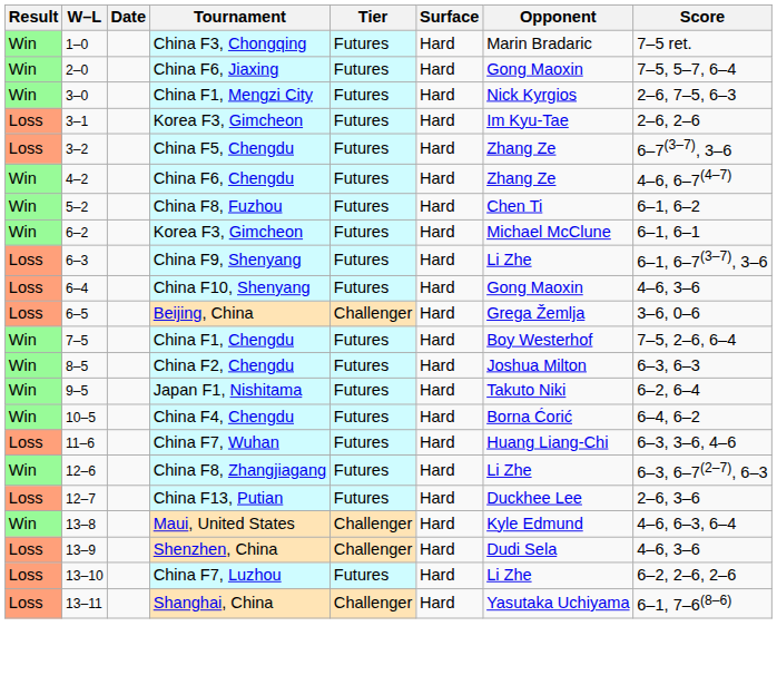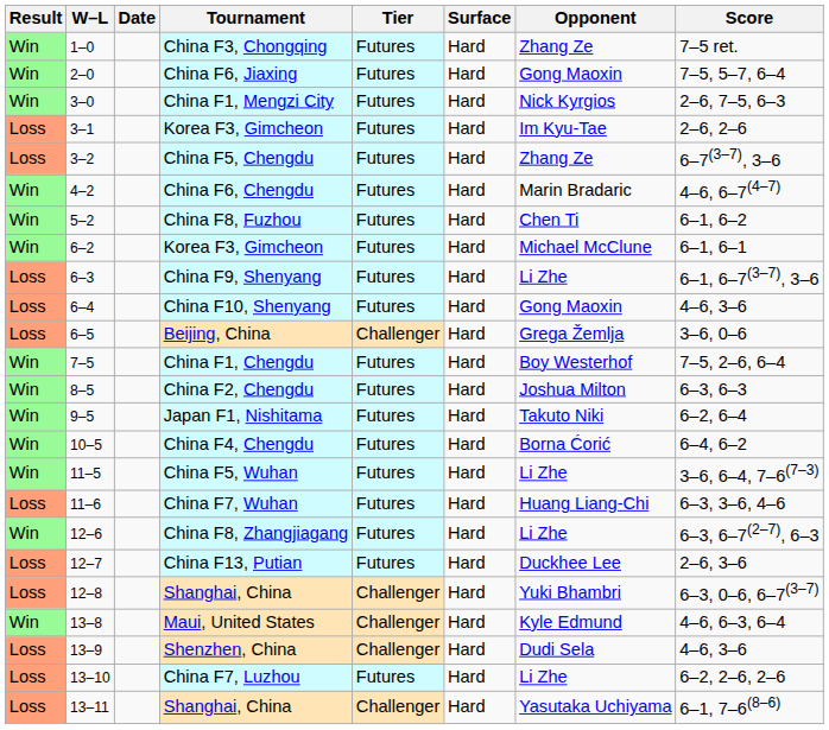 <table class="sortable wikitable">
 <tr>
 <th>Result</th>
 <th class="unsortable">W–L</th>
 <th>Date</th>
 <th>Tournament</th>
 <th>Tier</th>
 <th>Surface</th>
 <th>Opponent</th>
 <th class="unsortable">Score</th>
 </tr>
 <tr>
 <td bgcolor=98FB98>Win</td>
 <td><small>1–0</small></td>
 <td></td>
 <td style="background:#cffcff;">China F3, <a href='#'>Chongqing</a></td>
 <td style="background:#cffcff;">Futures</td>
 <td>Hard</td>
-<td> Marin Bradaric</td>
+<td> <a href='#'>Zhang Ze</a></td>
 <td>7–5 ret.</td>
 </tr>
 <tr>
 <td bgcolor=98FB98>Win</td>
 <td><small>2–0</small></td>
 <td></td>
 <td style="background:#cffcff;">China F6, <a href='#'>Jiaxing</a></td>
 <td style="background:#cffcff;">Futures</td>
 <td>Hard</td>
 <td> <a href='#'>Gong Maoxin</a></td>
 <td>7–5, 5–7, 6–4</td>
 </tr>
 <tr>
 <td bgcolor=98FB98>Win</td>
 <td><small>3–0</small></td>
 <td></td>
 <td style="background:#cffcff;">China F1, <a href='#'>Mengzi City</a></td>
 <td style="background:#cffcff;">Futures</td>
 <td>Hard</td>
 <td> <a href='#'>Nick Kyrgios</a></td>
 <td>2–6, 7–5, 6–3</td>
 </tr>
 <tr>
 <td bgcolor=FFA07A>Loss</td>
 <td><small>3–1</small></td>
 <td></td>
 <td style="background:#cffcff;">Korea F3, <a href='#'>Gimcheon</a></td>
 <td style="background:#cffcff;">Futures</td>
 <td>Hard</td>
 <td> <a href='#'>Im Kyu-Tae</a></td>
 <td>2–6, 2–6</td>
 </tr>
 <tr>
 <td bgcolor=FFA07A>Loss</td>
 <td><small>3–2</small></td>
 <td></td>
 <td style="background:#cffcff;">China F5, <a href='#'>Chengdu</a></td>
 <td style="background:#cffcff;">Futures</td>
 <td>Hard</td>
 <td> <a href='#'>Zhang Ze</a></td>
 <td>6–7<sup>(3–7)</sup>, 3–6</td>
 </tr>
 <tr>
 <td bgcolor=98FB98>Win</td>
 <td><small>4–2</small></td>
 <td></td>
 <td style="background:#cffcff;">China F6, <a href='#'>Chengdu</a></td>
 <td style="background:#cffcff;">Futures</td>
 <td>Hard</td>
-<td> <a href='#'>Zhang Ze</a></td>
+<td> Marin Bradaric</td>
 <td>4–6, 6–7<sup>(4–7)</sup></td>
 </tr>
 <tr>
 <td bgcolor=98FB98>Win</td>
 <td><small>5–2</small></td>
 <td></td>
 <td style="background:#cffcff;">China F8, <a href='#'>Fuzhou</a></td>
 <td style="background:#cffcff;">Futures</td>
 <td>Hard</td>
 <td> <a href='#'>Chen Ti</a></td>
 <td>6–1, 6–2</td>
 </tr>
 <tr>
 <td bgcolor=98FB98>Win</td>
 <td><small>6–2</small></td>
 <td></td>
 <td style="background:#cffcff;">Korea F3, <a href='#'>Gimcheon</a></td>
 <td style="background:#cffcff;">Futures</td>
 <td>Hard</td>
 <td> <a href='#'>Michael McClune</a></td>
 <td>6–1, 6–1</td>
 </tr>
 <tr>
 <td bgcolor=FFA07A>Loss</td>
 <td><small>6–3</small></td>
 <td></td>
 <td style="background:#cffcff;">China F9, <a href='#'>Shenyang</a></td>
 <td style="background:#cffcff;">Futures</td>
 <td>Hard</td>
 <td> <a href='#'>Li Zhe</a></td>
 <td>6–1, 6–7<sup>(3–7)</sup>, 3–6</td>
 </tr>
 <tr>
 <td bgcolor=FFA07A>Loss</td>
 <td><small>6–4</small></td>
 <td></td>
 <td style="background:#cffcff;">China F10, <a href='#'>Shenyang</a></td>
 <td style="background:#cffcff;">Futures</td>
 <td>Hard</td>
 <td> <a href='#'>Gong Maoxin</a></td>
 <td>4–6, 3–6</td>
 </tr>
 <tr>
 <td bgcolor=FFA07A>Loss</td>
 <td><small>6–5</small></td>
 <td></td>
 <td style="background:moccasin;"><a href='#'>Beijing</a>, China</td>
 <td style="background:moccasin;">Challenger</td>
 <td>Hard</td>
 <td> <a href='#'>Grega Žemlja</a></td>
 <td>3–6, 0–6</td>
 </tr>
 <tr>
 <td bgcolor=98FB98>Win</td>
 <td><small>7–5</small></td>
 <td></td>
 <td style="background:#cffcff;">China F1, <a href='#'>Chengdu</a></td>
 <td style="background:#cffcff;">Futures</td>
 <td>Hard</td>
 <td> <a href='#'>Boy Westerhof</a></td>
 <td>7–5, 2–6, 6–4</td>
 </tr>
 <tr>
 <td bgcolor=98FB98>Win</td>
 <td><small>8–5</small></td>
 <td></td>
 <td style="background:#cffcff;">China F2, <a href='#'>Chengdu</a></td>
 <td style="background:#cffcff;">Futures</td>
 <td>Hard</td>
 <td> <a href='#'>Joshua Milton</a></td>
 <td>6–3, 6–3</td>
 </tr>
 <tr>
 <td bgcolor=98FB98>Win</td>
 <td><small>9–5</small></td>
 <td></td>
 <td style="background:#cffcff;">Japan F1, <a href='#'>Nishitama</a></td>
 <td style="background:#cffcff;">Futures</td>
 <td>Hard</td>
 <td> <a href='#'>Takuto Niki</a></td>
 <td>6–2, 6–4</td>
 </tr>
 <tr>
 <td bgcolor=98FB98>Win</td>
 <td><small>10–5</small></td>
 <td></td>
 <td style="background:#cffcff;">China F4, <a href='#'>Chengdu</a></td>
 <td style="background:#cffcff;">Futures</td>
 <td>Hard</td>
 <td> <a href='#'>Borna Ćorić</a></td>
 <td>6–4, 6–2</td>
 </tr>
 <tr>
+<td bgcolor=98FB98>Win</td>
+<td><small>11–5</small></td>
+<td></td>
+<td style="background:#cffcff;">China F5, <a href='#'>Wuhan</a></td>
+<td style="background:#cffcff;">Futures</td>
+<td>Hard</td>
+<td> <a href='#'>Li Zhe</a></td>
+<td>3–6, 6–4, 7–6<sup>(7–3)</sup></td>
+</tr>
+<tr>
 <td bgcolor=FFA07A>Loss</td>
 <td><small>11–6</small></td>
 <td></td>
 <td style="background:#cffcff;">China F7, <a href='#'>Wuhan</a></td>
 <td style="background:#cffcff;">Futures</td>
 <td>Hard</td>
 <td> <a href='#'>Huang Liang-Chi</a></td>
 <td>6–3, 3–6, 4–6</td>
 </tr>
 <tr>
 <td bgcolor=98FB98>Win</td>
 <td><small>12–6</small></td>
 <td></td>
 <td style="background:#cffcff;">China F8, <a href='#'>Zhangjiagang</a></td>
 <td style="background:#cffcff;">Futures</td>
 <td>Hard</td>
 <td> <a href='#'>Li Zhe</a></td>
 <td>6–3, 6–7<sup>(2–7)</sup>, 6–3</td>
 </tr>
 <tr>
 <td bgcolor=FFA07A>Loss</td>
 <td><small>12–7</small></td>
 <td></td>
 <td style="background:#cffcff;">China F13, <a href='#'>Putian</a></td>
 <td style="background:#cffcff;">Futures</td>
 <td>Hard</td>
 <td> <a href='#'>Duckhee Lee</a></td>
 <td>2–6, 3–6</td>
+</tr>
+<tr>
+<td bgcolor=FFA07A>Loss</td>
+<td><small>12–8</small></td>
+<td></td>
+<td style="background:moccasin;"><a href='#'>Shanghai</a>, China</td>
+<td style="background:moccasin;">Challenger</td>
+<td>Hard</td>
+<td> <a href='#'>Yuki Bhambri</a></td>
+<td>6–3, 0–6, 6–7<sup>(3–7)</sup></td>
 </tr>
 <tr>
 <td bgcolor=98FB98>Win</td>
 <td><small>13–8</small></td>
 <td></td>
 <td style="background:moccasin;"><a href='#'>Maui</a>, United States</td>
 <td style="background:moccasin;">Challenger</td>
 <td>Hard</td>
 <td> <a href='#'>Kyle Edmund</a></td>
 <td>4–6, 6–3, 6–4</td>
 </tr>
 <tr>
 <td bgcolor=FFA07A>Loss</td>
 <td><small>13–9</small></td>
 <td></td>
 <td style="background:moccasin;"><a href='#'>Shenzhen</a>, China</td>
 <td style="background:moccasin;">Challenger</td>
 <td>Hard</td>
 <td> <a href='#'>Dudi Sela</a></td>
 <td>4–6, 3–6</td>
 </tr>
 <tr>
 <td bgcolor=FFA07A>Loss</td>
 <td><small>13–10</small></td>
 <td></td>
 <td style="background:#cffcff;">China F7, <a href='#'>Luzhou</a></td>
 <td style="background:#cffcff;">Futures</td>
 <td>Hard</td>
 <td> <a href='#'>Li Zhe</a></td>
 <td>6–2, 2–6, 2–6</td>
 </tr>
 <tr>
 <td bgcolor=FFA07A>Loss</td>
 <td><small>13–11</small></td>
 <td></td>
 <td style="background:moccasin;"><a href='#'>Shanghai</a>, China</td>
 <td style="background:moccasin;">Challenger</td>
 <td>Hard</td>
 <td> <a href='#'>Yasutaka Uchiyama</a></td>
 <td>6–1, 7–6<sup>(8–6)</sup></td>
 </tr>
 </table>
